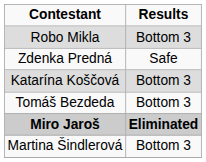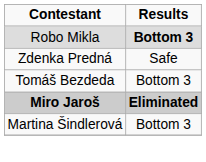 <table class="wikitable plainrowheaders" style="text-align:center;">
 <tr>
 <td><strong>Contestant</strong></td>
 <td><strong>Results</strong></td>
 </tr>
 <tr bgcolor="#DDDDDD">
 <td>Robo Mikla</td>
-<td>Bottom 3</td>
+<td><strong>Bottom 3</strong></td>
 </tr>
 <tr>
 <td>Zdenka Predná</td>
 <td>Safe</td>
-</tr>
-<tr bgcolor="#DDDDDD">
-<td>Katarína Koščová</td>
-<td>Bottom 3</td>
 </tr>
 <tr>
 <td>Tomáš Bezdeda</td>
 <td>Bottom 3</td>
 </tr>
 <tr style="background:#ccc;">
 <td><strong>Miro Jaroš</strong></td>
 <td><strong>Eliminated</strong></td>
 </tr>
 <tr>
 <td>Martina Šindlerová</td>
 <td>Bottom 3</td>
 </tr>
 <tr>
 </tr>
 </table>
